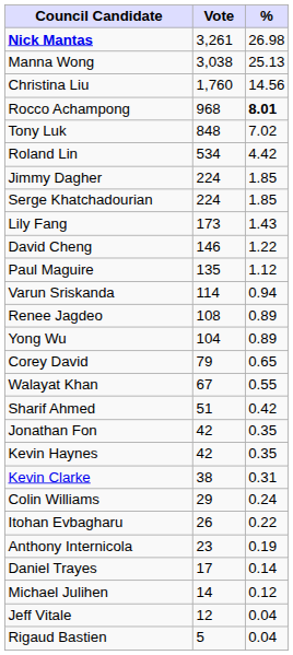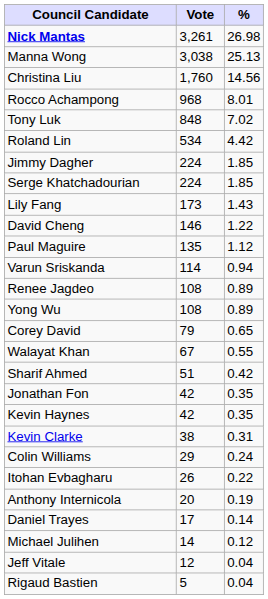 <table class="wikitable sortable">
 <tr>
 <th style="background:#ddf; width:200px;">Council Candidate</th>
 <th style="background:#ddf; width:50px;">Vote</th>
 <th style="background:#ddf; width:30px;">%</th>
 </tr>
 <tr>
 <td><strong><a href='#'>Nick Mantas</a></strong></td>
 <td>3,261</td>
 <td>26.98</td>
 </tr>
 <tr>
 <td>Manna Wong</td>
 <td>3,038</td>
 <td>25.13</td>
 </tr>
 <tr>
 <td>Christina Liu</td>
 <td>1,760</td>
 <td>14.56</td>
 </tr>
 <tr>
 <td>Rocco Achampong</td>
 <td>968</td>
-<td><strong>8.01</strong></td>
+<td>8.01</td>
 </tr>
 <tr>
 <td>Tony Luk</td>
 <td>848</td>
 <td>7.02</td>
 </tr>
 <tr>
 <td>Roland Lin</td>
 <td>534</td>
 <td>4.42</td>
 </tr>
 <tr>
 <td>Jimmy Dagher</td>
 <td>224</td>
 <td>1.85</td>
 </tr>
 <tr>
 <td>Serge Khatchadourian</td>
 <td>224</td>
 <td>1.85</td>
 </tr>
 <tr>
 <td>Lily Fang</td>
 <td>173</td>
 <td>1.43</td>
 </tr>
 <tr>
 <td>David Cheng</td>
 <td>146</td>
 <td>1.22</td>
 </tr>
 <tr>
 <td>Paul Maguire</td>
 <td>135</td>
 <td>1.12</td>
 </tr>
 <tr>
 <td>Varun Sriskanda</td>
 <td>114</td>
 <td>0.94</td>
 </tr>
 <tr>
 <td>Renee Jagdeo</td>
 <td>108</td>
 <td>0.89</td>
 </tr>
 <tr>
 <td>Yong  Wu</td>
-<td>104</td>
+<td>108</td>
 <td>0.89</td>
 </tr>
 <tr>
 <td>Corey David</td>
 <td>79</td>
 <td>0.65</td>
 </tr>
 <tr>
 <td>Walayat Khan</td>
 <td>67</td>
 <td>0.55</td>
 </tr>
 <tr>
 <td>Sharif Ahmed</td>
 <td>51</td>
 <td>0.42</td>
 </tr>
 <tr>
 <td>Jonathan Fon</td>
 <td>42</td>
 <td>0.35</td>
 </tr>
 <tr>
 <td>Kevin Haynes</td>
 <td>42</td>
 <td>0.35</td>
 </tr>
 <tr>
 <td><a href='#'>Kevin Clarke</a></td>
 <td>38</td>
 <td>0.31</td>
 </tr>
 <tr>
 <td>Colin Williams</td>
 <td>29</td>
 <td>0.24</td>
 </tr>
 <tr>
 <td>Itohan Evbagharu</td>
 <td>26</td>
 <td>0.22</td>
 </tr>
 <tr>
 <td>Anthony Internicola</td>
-<td>23</td>
+<td>20</td>
 <td>0.19</td>
 </tr>
 <tr>
 <td>Daniel Trayes</td>
 <td>17</td>
 <td>0.14</td>
 </tr>
 <tr>
 <td>Michael Julihen</td>
 <td>14</td>
 <td>0.12</td>
 </tr>
 <tr>
 <td>Jeff Vitale</td>
 <td>12</td>
 <td>0.04</td>
 </tr>
 <tr>
 <td>Rigaud Bastien</td>
 <td>5</td>
 <td>0.04</td>
 </tr>
 </table>
